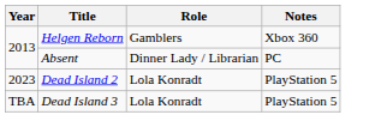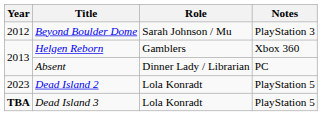 <table class="wikitable sortable plainrowheaders">
 <tr>
 <th>Year</th>
 <th>Title</th>
 <th>Role</th>
 <th class="unsortable">Notes</th>
+</tr>
+<tr>
+<td>2012</td>
+<td><em><a href='#'>Beyond Boulder Dome</a></em></td>
+<td>Sarah Johnson / Mu</td>
+<td>PlayStation 3</td>
 </tr>
 <tr>
 <td rowspan="2">2013</td>
 <td><em><a href='#'>Helgen Reborn</a></em></td>
 <td>Gamblers</td>
 <td>Xbox 360</td>
 </tr>
 <tr>
 <td><em>Absent</em></td>
 <td>Dinner Lady / Librarian</td>
 <td>PC</td>
 </tr>
 <tr>
 <td>2023</td>
 <td><em><a href='#'>Dead Island 2</a></em></td>
 <td>Lola Konradt</td>
 <td>PlayStation 5</td>
 </tr>
 <tr>
-<td>TBA</td>
+<td><strong>TBA</strong></td>
 <td><em>Dead Island 3</em></td>
 <td>Lola Konradt</td>
 <td>PlayStation 5</td>
 </tr>
 </table>
